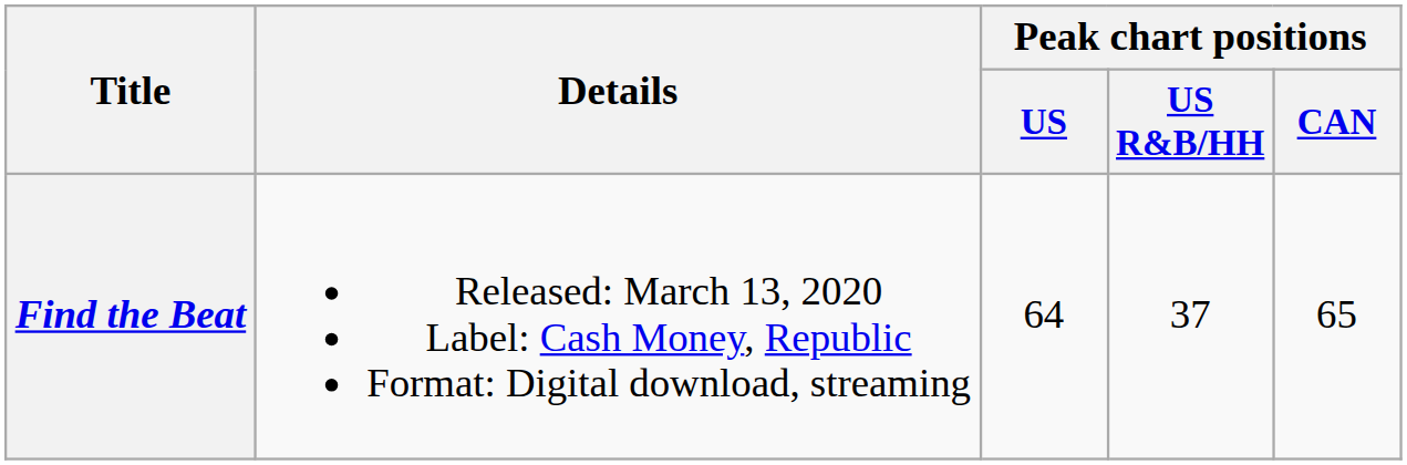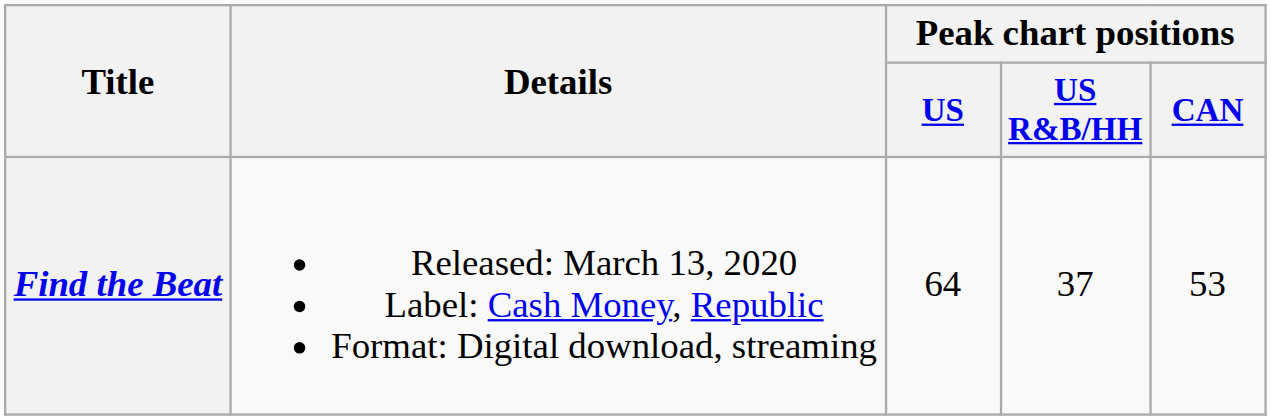 <table class="wikitable plainrowheaders" style="text-align:center">
 <tr>
 <th rowspan="2">Title</th>
 <th rowspan="2">Details</th>
 <th colspan="3">Peak chart positions</th>
 </tr>
 <tr>
 <th style="width:3em; font-size:90%"><a href='#'>US</a><br></th>
 <th style="width:3em; font-size:90%"><a href='#'>US</a><br><a href='#'>R&B/HH</a><br></th>
 <th style="width:3em; font-size:90%"><a href='#'>CAN</a><br></th>
 </tr>
 <tr>
 <th scope="row"><em><a href='#'>Find the Beat</a></em></th>
 <td><br><ul><li>Released: March 13, 2020</li><li>Label: <a href='#'>Cash Money</a>, <a href='#'>Republic</a></li><li>Format: Digital download, streaming</li></ul></td>
 <td>64</td>
 <td>37</td>
-<td>65</td>
+<td>53</td>
 </tr>
 </table>
